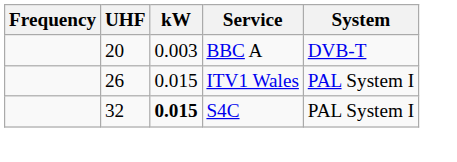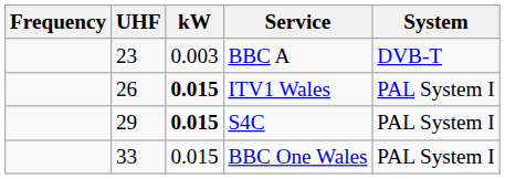 <table class="wikitable sortable">
 <tr>
 <th>Frequency</th>
 <th>UHF</th>
 <th>kW</th>
 <th>Service</th>
 <th>System</th>
 </tr>
 <tr>
 <td></td>
-<td>20</td>
+<td>23</td>
 <td>0.003</td>
 <td><a href='#'>BBC</a> A</td>
 <td><a href='#'>DVB-T</a></td>
 </tr>
 <tr>
 <td></td>
 <td>26</td>
-<td>0.015</td>
+<td><strong>0.015</strong></td>
 <td><a href='#'>ITV1 Wales</a></td>
 <td><a href='#'>PAL</a> System I</td>
 </tr>
 <tr>
 <td></td>
-<td>32</td>
+<td>29</td>
 <td><strong>0.015</strong></td>
 <td><a href='#'>S4C</a></td>
 <td>PAL System I</td>
 </tr>
+<tr>
+<td></td>
+<td>33</td>
+<td>0.015</td>
+<td><a href='#'>BBC One Wales</a></td>
+<td>PAL System I</td>
+</tr>
 </table>
